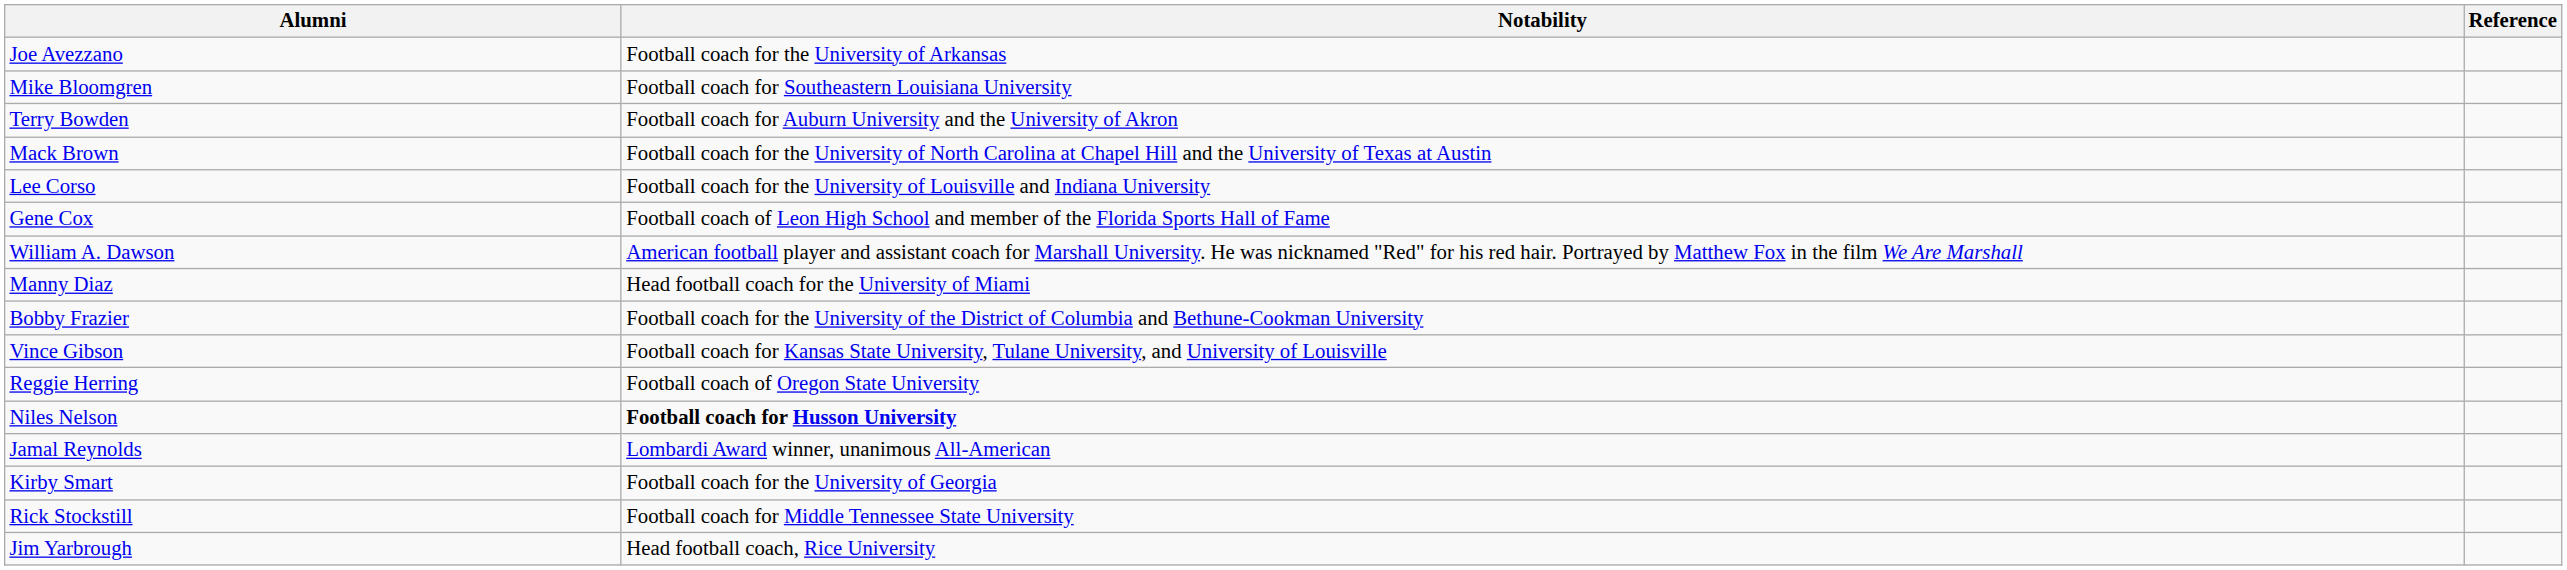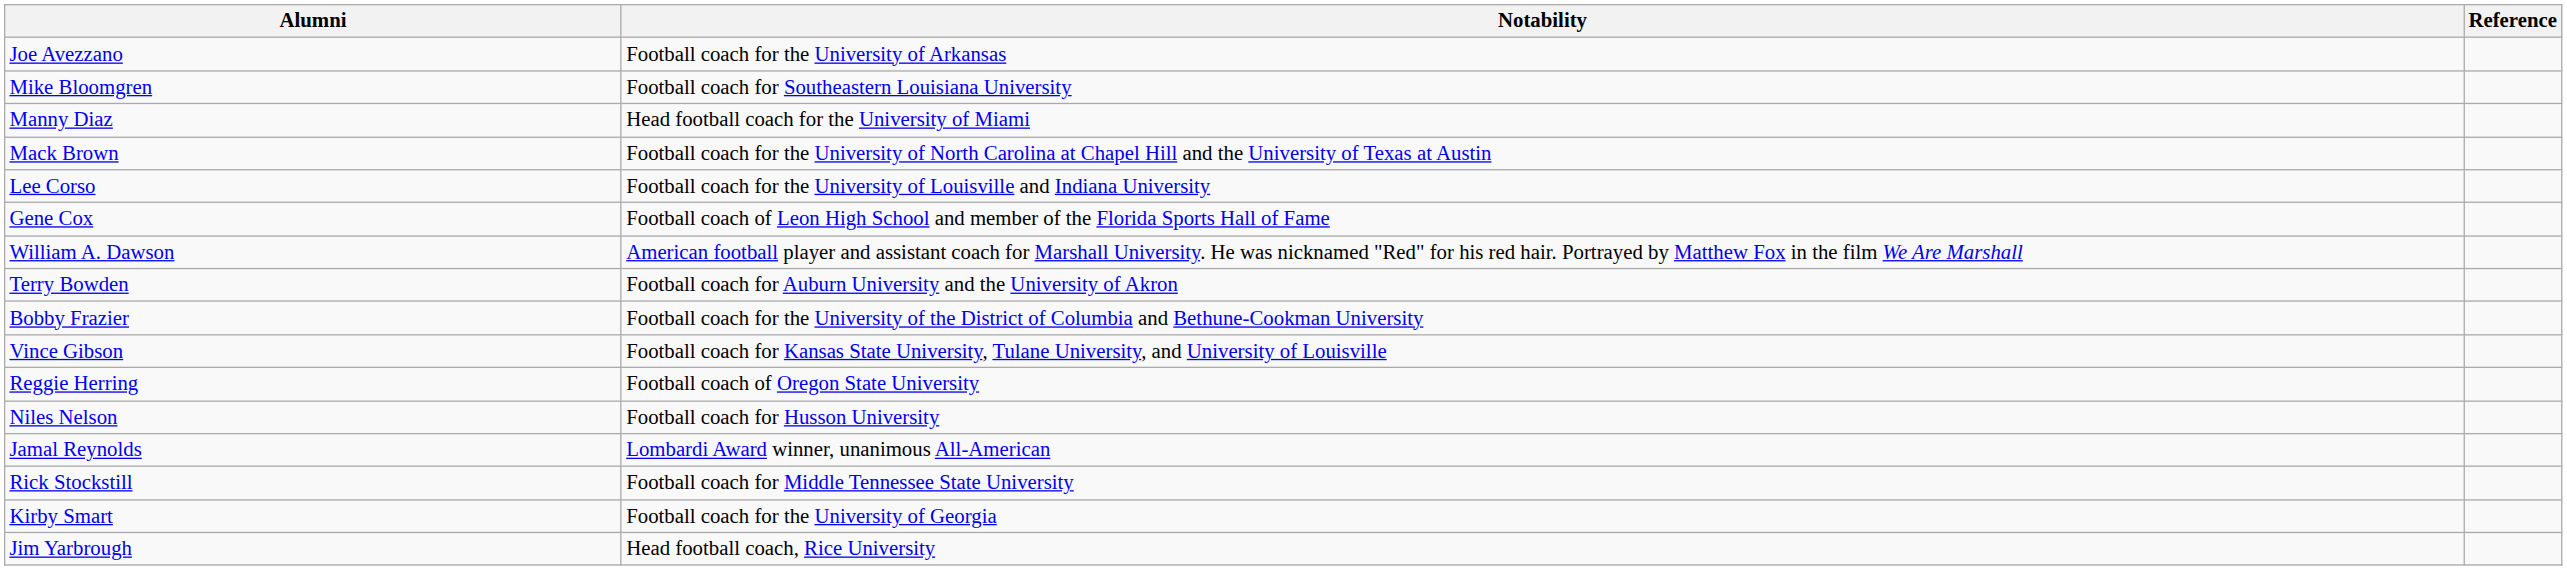 <table class="wikitable vertical-align-top">
 <tr>
 <th style="width:25%;">Alumni</th>
 <th style="width:75%;">Notability</th>
 <th style="width:*;" class="unsortable">Reference</th>
 </tr>
 <tr>
 <td><a href='#'>Joe Avezzano</a></td>
 <td>Football coach for the <a href='#'>University of Arkansas</a></td>
 <td></td>
 </tr>
 <tr>
 <td><a href='#'>Mike Bloomgren</a></td>
 <td>Football coach for <a href='#'>Southeastern Louisiana University</a></td>
 <td></td>
 </tr>
 <tr>
-<td><a href='#'>Terry Bowden</a></td>
-<td>Football coach for <a href='#'>Auburn University</a> and the <a href='#'>University of Akron</a></td>
+<td><a href='#'>Manny Diaz</a></td>
+<td>Head football coach for the <a href='#'>University of Miami</a></td>
 <td></td>
 </tr>
 <tr>
 <td><a href='#'>Mack Brown</a></td>
 <td>Football coach for the <a href='#'>University of North Carolina at Chapel Hill</a> and the <a href='#'>University of Texas at Austin</a></td>
 <td></td>
 </tr>
 <tr>
 <td><a href='#'>Lee Corso</a></td>
 <td>Football coach for the <a href='#'>University of Louisville</a> and <a href='#'>Indiana University</a></td>
 <td></td>
 </tr>
 <tr>
 <td><a href='#'>Gene Cox</a></td>
 <td>Football coach of <a href='#'>Leon High School</a> and member of the <a href='#'>Florida Sports Hall of Fame</a></td>
 <td></td>
 </tr>
 <tr>
 <td><a href='#'>William A. Dawson</a></td>
 <td><a href='#'>American football</a> player and assistant coach for <a href='#'>Marshall University</a>. He was nicknamed "Red" for his red hair. Portrayed by <a href='#'>Matthew Fox</a> in the film <em><a href='#'>We Are Marshall</a></em></td>
 <td></td>
 </tr>
 <tr>
-<td><a href='#'>Manny Diaz</a></td>
-<td>Head football coach for the <a href='#'>University of Miami</a></td>
+<td><a href='#'>Terry Bowden</a></td>
+<td>Football coach for <a href='#'>Auburn University</a> and the <a href='#'>University of Akron</a></td>
 <td></td>
 </tr>
 <tr>
 <td><a href='#'>Bobby Frazier</a></td>
 <td>Football coach for the <a href='#'>University of the District of Columbia</a> and <a href='#'>Bethune-Cookman University</a></td>
 <td></td>
 </tr>
 <tr>
 <td><a href='#'>Vince Gibson</a></td>
 <td>Football coach for <a href='#'>Kansas State University</a>, <a href='#'>Tulane University</a>, and <a href='#'>University of Louisville</a></td>
 <td></td>
 </tr>
 <tr>
 <td><a href='#'>Reggie Herring</a></td>
 <td>Football coach of <a href='#'>Oregon State University</a></td>
 <td></td>
 </tr>
 <tr>
 <td><a href='#'>Niles Nelson</a></td>
-<td><strong>Football coach for <a href='#'>Husson University</a></strong></td>
+<td>Football coach for <a href='#'>Husson University</a></td>
 <td></td>
 </tr>
 <tr>
 <td><a href='#'>Jamal Reynolds</a></td>
 <td><a href='#'>Lombardi Award</a> winner, unanimous <a href='#'>All-American</a></td>
 <td></td>
 </tr>
 <tr>
-<td><a href='#'>Kirby Smart</a></td>
-<td>Football coach for the <a href='#'>University of Georgia</a></td>
+<td><a href='#'>Rick Stockstill</a></td>
+<td>Football coach for <a href='#'>Middle Tennessee State University</a></td>
 <td></td>
 </tr>
 <tr>
-<td><a href='#'>Rick Stockstill</a></td>
-<td>Football coach for <a href='#'>Middle Tennessee State University</a></td>
+<td><a href='#'>Kirby Smart</a></td>
+<td>Football coach for the <a href='#'>University of Georgia</a></td>
 <td></td>
 </tr>
 <tr>
 <td><a href='#'>Jim Yarbrough</a></td>
 <td>Head football coach, <a href='#'>Rice University</a></td>
 <td></td>
 </tr>
 </table>
